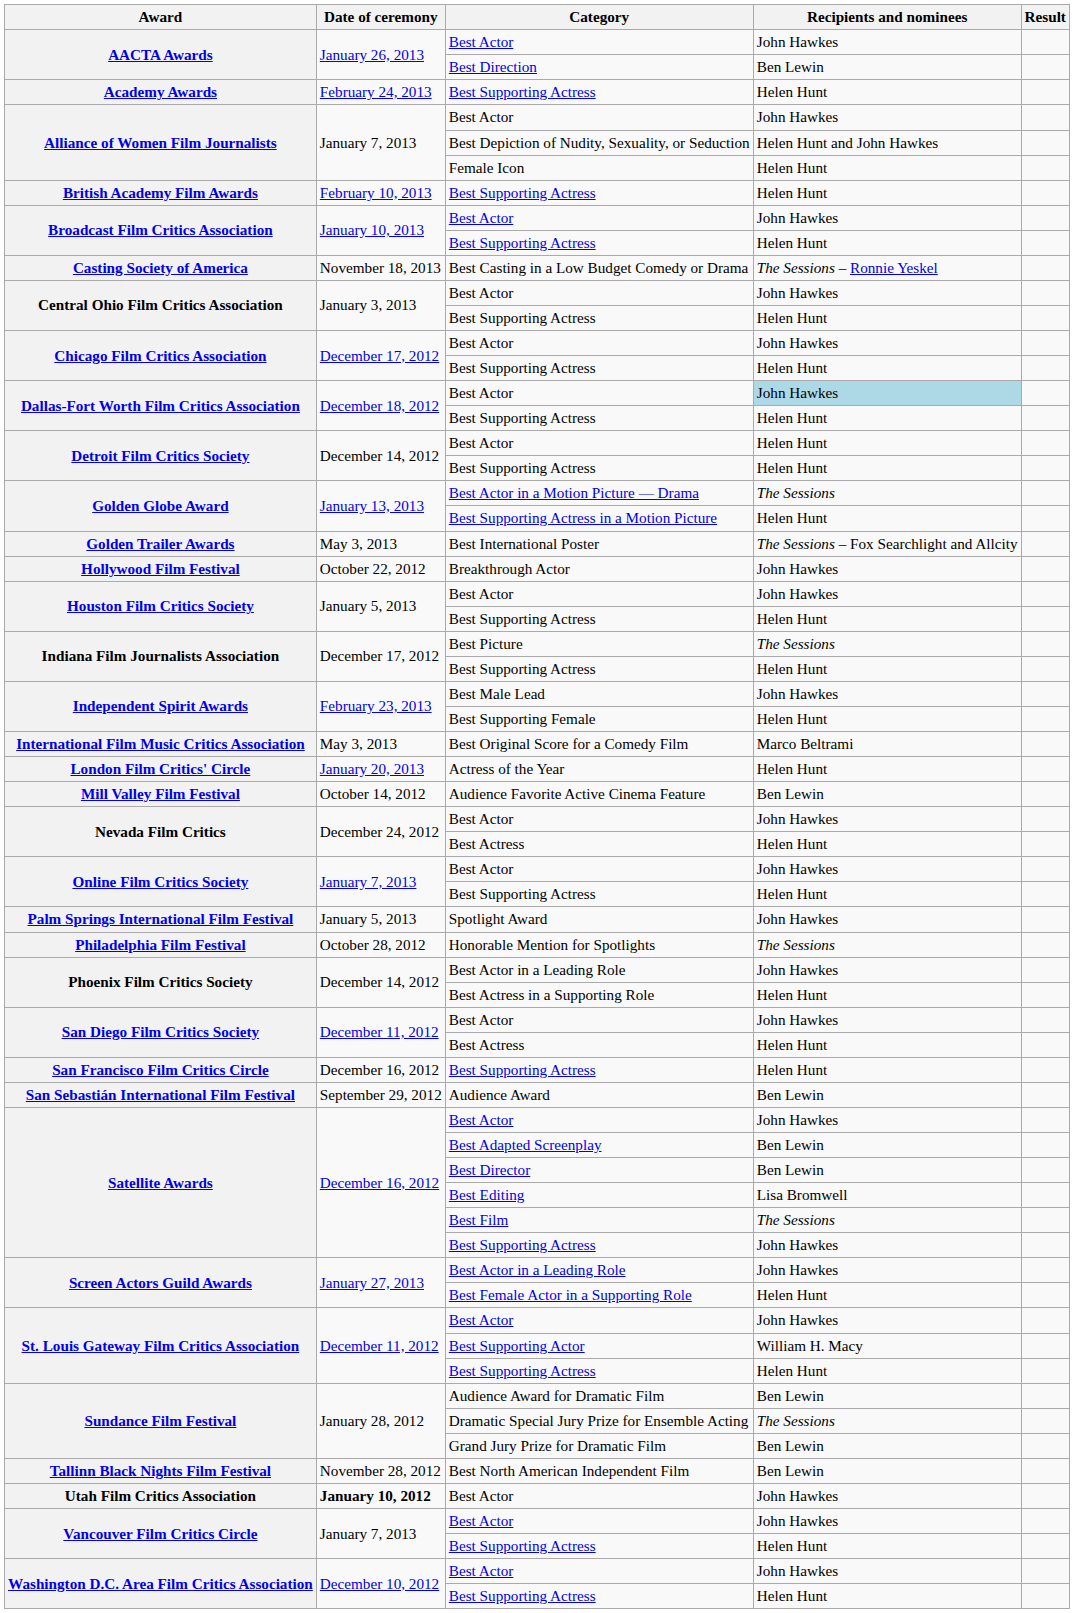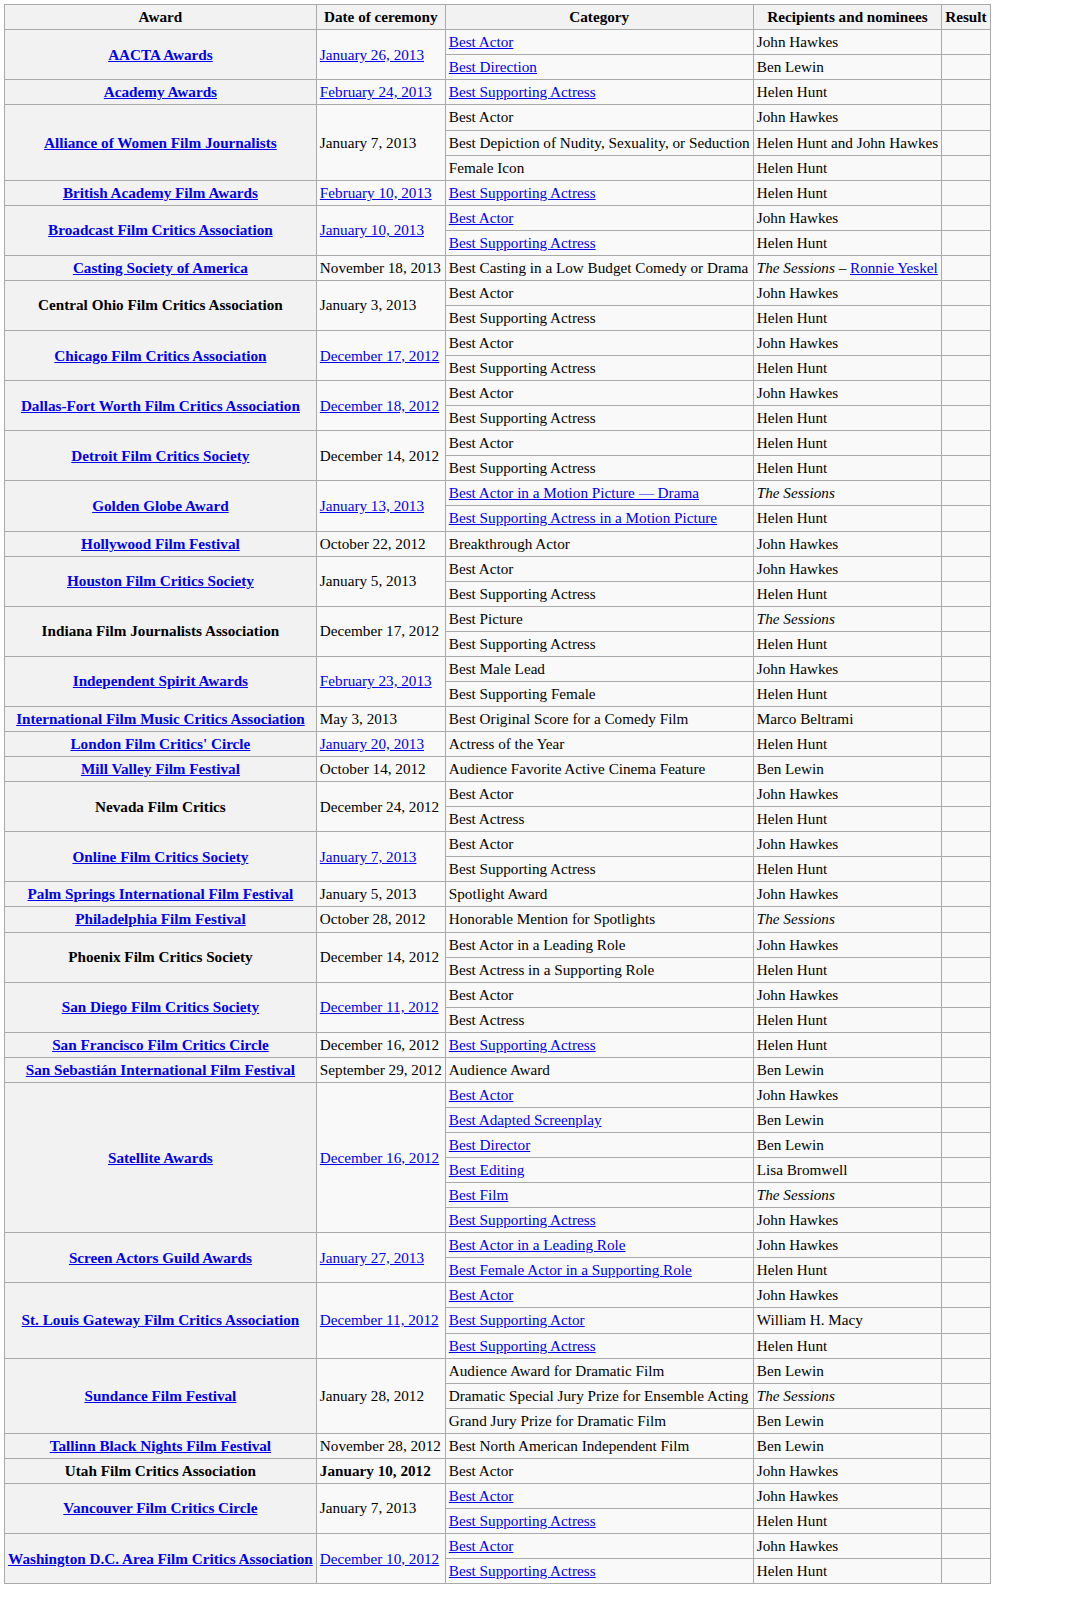 <table class="wikitable plainrowheaders sortable" style="font-size: 95%;">
 <tr>
 <th scope="col" class="unsortable">Award</th>
 <th scope="col" class="unsortable">Date of ceremony</th>
 <th scope="col">Category</th>
 <th scope="col">Recipients and nominees</th>
 <th scope="col">Result</th>
 </tr>
 <tr>
 <th scope="row" rowspan="2"><a href='#'>AACTA Awards</a></th>
 <td rowspan="2"><a href='#'>January 26, 2013</a></td>
 <td><a href='#'>Best Actor</a></td>
 <td>John Hawkes</td>
 <td></td>
 </tr>
 <tr>
 <td><a href='#'>Best Direction</a></td>
 <td>Ben Lewin</td>
 <td></td>
 </tr>
 <tr>
 <th scope="row"><a href='#'>Academy Awards</a></th>
 <td><a href='#'>February 24, 2013</a></td>
 <td><a href='#'>Best Supporting Actress</a></td>
 <td>Helen Hunt</td>
 <td></td>
 </tr>
 <tr>
 <th scope="row" rowspan="3"><a href='#'>Alliance of Women Film Journalists</a></th>
 <td rowspan="3">January 7, 2013</td>
 <td>Best Actor</td>
 <td>John Hawkes</td>
 <td></td>
 </tr>
 <tr>
 <td>Best Depiction of Nudity, Sexuality, or Seduction</td>
 <td>Helen Hunt and John Hawkes</td>
 <td></td>
 </tr>
 <tr>
 <td>Female Icon</td>
 <td>Helen Hunt</td>
 <td></td>
 </tr>
 <tr>
 <th scope="row"><a href='#'>British Academy Film Awards</a></th>
 <td><a href='#'>February 10, 2013</a></td>
 <td><a href='#'>Best Supporting Actress</a></td>
 <td>Helen Hunt</td>
 <td></td>
 </tr>
 <tr>
 <th scope="row" rowspan="2"><a href='#'>Broadcast Film Critics Association</a></th>
 <td rowspan="2"><a href='#'>January 10, 2013</a></td>
 <td><a href='#'>Best Actor</a></td>
 <td>John Hawkes</td>
 <td></td>
 </tr>
 <tr>
 <td><a href='#'>Best Supporting Actress</a></td>
 <td>Helen Hunt</td>
 <td></td>
 </tr>
 <tr>
 <th scope="row"><a href='#'>Casting Society of America</a></th>
 <td>November 18, 2013</td>
 <td>Best Casting in a Low Budget Comedy or Drama</td>
 <td><em>The Sessions</em> – <a href='#'>Ronnie Yeskel</a></td>
 <td></td>
 </tr>
 <tr>
 <th scope="row" rowspan="2">Central Ohio Film Critics Association</th>
 <td rowspan="2">January 3, 2013</td>
 <td>Best Actor</td>
 <td>John Hawkes</td>
 <td></td>
 </tr>
 <tr>
 <td>Best Supporting Actress</td>
 <td>Helen Hunt</td>
 <td></td>
 </tr>
 <tr>
 <th scope="row" rowspan="2"><a href='#'>Chicago Film Critics Association</a></th>
 <td rowspan="2"><a href='#'>December 17, 2012</a></td>
 <td>Best Actor</td>
 <td>John Hawkes</td>
 <td></td>
 </tr>
 <tr>
 <td>Best Supporting Actress</td>
 <td>Helen Hunt</td>
 <td></td>
 </tr>
 <tr>
 <th scope="row" rowspan="2"><a href='#'>Dallas-Fort Worth Film Critics Association</a></th>
 <td rowspan="2"><a href='#'>December 18, 2012</a></td>
 <td>Best Actor</td>
-<td style="background: lightblue;">John Hawkes</td>
+<td>John Hawkes</td>
 <td></td>
 </tr>
 <tr>
 <td>Best Supporting Actress</td>
 <td>Helen Hunt</td>
 <td></td>
 </tr>
 <tr>
 <th scope="row" rowspan="2"><a href='#'>Detroit Film Critics Society</a></th>
 <td rowspan="2">December 14, 2012</td>
 <td>Best Actor</td>
 <td>Helen Hunt</td>
 <td></td>
 </tr>
 <tr>
 <td>Best Supporting Actress</td>
 <td>Helen Hunt</td>
 <td></td>
 </tr>
 <tr>
 <th scope="row" rowspan="2"><a href='#'>Golden Globe Award</a></th>
 <td rowspan="2"><a href='#'>January 13, 2013</a></td>
 <td><a href='#'>Best Actor in a Motion Picture — Drama</a></td>
 <td><em>The Sessions</em></td>
 <td></td>
 </tr>
 <tr>
 <td><a href='#'>Best Supporting Actress in a Motion Picture</a></td>
 <td>Helen Hunt</td>
-<td></td>
-</tr>
-<tr>
-<th scope="row"><a href='#'>Golden Trailer Awards</a></th>
-<td>May 3, 2013</td>
-<td>Best International Poster</td>
-<td><em>The Sessions</em> – Fox Searchlight and Allcity</td>
 <td></td>
 </tr>
 <tr>
 <th scope="row"><a href='#'>Hollywood Film Festival</a></th>
 <td>October 22, 2012</td>
 <td>Breakthrough Actor</td>
 <td>John Hawkes</td>
 <td></td>
 </tr>
 <tr>
 <th scope="row" rowspan="2"><a href='#'>Houston Film Critics Society</a></th>
 <td rowspan="2">January 5, 2013</td>
 <td>Best Actor</td>
 <td>John Hawkes</td>
 <td></td>
 </tr>
 <tr>
 <td>Best Supporting Actress</td>
 <td>Helen Hunt</td>
 <td></td>
 </tr>
 <tr>
 <th scope="row" rowspan="2">Indiana Film Journalists Association</th>
 <td rowspan="2">December 17, 2012</td>
 <td>Best Picture</td>
 <td><em>The Sessions</em></td>
 <td></td>
 </tr>
 <tr>
 <td>Best Supporting Actress</td>
 <td>Helen Hunt</td>
 <td></td>
 </tr>
 <tr>
 <th scope="row" rowspan="2"><a href='#'>Independent Spirit Awards</a></th>
 <td rowspan="2"><a href='#'>February 23, 2013</a></td>
 <td>Best Male Lead</td>
 <td>John Hawkes</td>
 <td></td>
 </tr>
 <tr>
 <td>Best Supporting Female</td>
 <td>Helen Hunt</td>
 <td></td>
 </tr>
 <tr>
 <th scope="row"><a href='#'>International Film Music Critics Association</a></th>
 <td>May 3, 2013</td>
 <td>Best Original Score for a Comedy Film</td>
 <td>Marco Beltrami</td>
 <td></td>
 </tr>
 <tr>
 <th scope="row"><a href='#'>London Film Critics' Circle</a></th>
 <td><a href='#'>January 20, 2013</a></td>
 <td>Actress of the Year</td>
 <td>Helen Hunt</td>
 <td></td>
 </tr>
 <tr>
 <th scope="row"><a href='#'>Mill Valley Film Festival</a></th>
 <td>October 14, 2012</td>
 <td>Audience Favorite Active Cinema Feature</td>
 <td>Ben Lewin</td>
 <td></td>
 </tr>
 <tr>
 <th scope="row" rowspan="2">Nevada Film Critics</th>
 <td rowspan="2">December 24, 2012</td>
 <td>Best Actor</td>
 <td>John Hawkes</td>
 <td></td>
 </tr>
 <tr>
 <td>Best Actress</td>
 <td>Helen Hunt</td>
 <td></td>
 </tr>
 <tr>
 <th scope="row" rowspan="2"><a href='#'>Online Film Critics Society</a></th>
 <td rowspan="2"><a href='#'>January 7, 2013</a></td>
 <td>Best Actor</td>
 <td>John Hawkes</td>
 <td></td>
 </tr>
 <tr>
 <td>Best Supporting Actress</td>
 <td>Helen Hunt</td>
 <td></td>
 </tr>
 <tr>
 <th scope="row"><a href='#'>Palm Springs International Film Festival</a></th>
 <td>January 5, 2013</td>
 <td>Spotlight Award</td>
 <td>John Hawkes</td>
 <td></td>
 </tr>
 <tr>
 <th scope="row"><a href='#'>Philadelphia Film Festival</a></th>
 <td>October 28, 2012</td>
 <td>Honorable Mention for Spotlights</td>
 <td><em>The Sessions</em></td>
 <td></td>
 </tr>
 <tr>
 <th scope="row" rowspan="2">Phoenix Film Critics Society</th>
 <td rowspan="2">December 14, 2012</td>
 <td>Best Actor in a Leading Role</td>
 <td>John Hawkes</td>
 <td></td>
 </tr>
 <tr>
 <td>Best Actress in a Supporting Role</td>
 <td>Helen Hunt</td>
 <td></td>
 </tr>
 <tr>
 <th scope="row" rowspan="2"><a href='#'>San Diego Film Critics Society</a></th>
 <td rowspan="2"><a href='#'>December 11, 2012</a></td>
 <td>Best Actor</td>
 <td>John Hawkes</td>
 <td></td>
 </tr>
 <tr>
 <td>Best Actress</td>
 <td>Helen Hunt</td>
 <td></td>
 </tr>
 <tr>
 <th scope="row"><a href='#'>San Francisco Film Critics Circle</a></th>
 <td>December 16, 2012</td>
 <td><a href='#'>Best Supporting Actress</a></td>
 <td>Helen Hunt</td>
 <td></td>
 </tr>
 <tr>
 <th scope="row"><a href='#'>San Sebastián International Film Festival</a></th>
 <td>September 29, 2012</td>
 <td>Audience Award</td>
 <td>Ben Lewin</td>
 <td></td>
 </tr>
 <tr>
 <th scope="row" rowspan="6"><a href='#'>Satellite Awards</a></th>
 <td rowspan="6"><a href='#'>December 16, 2012</a></td>
 <td><a href='#'>Best Actor</a></td>
 <td>John Hawkes</td>
 <td></td>
 </tr>
 <tr>
 <td><a href='#'>Best Adapted Screenplay</a></td>
 <td>Ben Lewin</td>
 <td></td>
 </tr>
 <tr>
 <td><a href='#'>Best Director</a></td>
 <td>Ben Lewin</td>
 <td></td>
 </tr>
 <tr>
 <td><a href='#'>Best Editing</a></td>
 <td>Lisa Bromwell</td>
 <td></td>
 </tr>
 <tr>
 <td><a href='#'>Best Film</a></td>
 <td><em>The Sessions</em></td>
 <td></td>
 </tr>
 <tr>
 <td><a href='#'>Best Supporting Actress</a></td>
 <td>John Hawkes</td>
 <td></td>
 </tr>
 <tr>
 <th scope="row" rowspan="2"><a href='#'>Screen Actors Guild Awards</a></th>
 <td rowspan="2"><a href='#'>January 27, 2013</a></td>
 <td><a href='#'>Best Actor in a Leading Role</a></td>
 <td>John Hawkes</td>
 <td></td>
 </tr>
 <tr>
 <td><a href='#'>Best Female Actor in a Supporting Role</a></td>
 <td>Helen Hunt</td>
 <td></td>
 </tr>
 <tr>
 <th scope="row" rowspan="3"><a href='#'>St. Louis Gateway Film Critics Association</a></th>
 <td rowspan="3"><a href='#'>December 11, 2012</a></td>
 <td><a href='#'>Best Actor</a></td>
 <td>John Hawkes</td>
 <td></td>
 </tr>
 <tr>
 <td><a href='#'>Best Supporting Actor</a></td>
 <td>William H. Macy</td>
 <td></td>
 </tr>
 <tr>
 <td><a href='#'>Best Supporting Actress</a></td>
 <td>Helen Hunt</td>
 <td></td>
 </tr>
 <tr>
 <th scope="row" rowspan="3"><a href='#'>Sundance Film Festival</a></th>
 <td rowspan="3">January 28, 2012</td>
 <td>Audience Award for Dramatic Film</td>
 <td>Ben Lewin</td>
 <td></td>
 </tr>
 <tr>
 <td>Dramatic Special Jury Prize for Ensemble Acting</td>
 <td><em>The Sessions</em></td>
 <td></td>
 </tr>
 <tr>
 <td>Grand Jury Prize for Dramatic Film</td>
 <td>Ben Lewin</td>
 <td></td>
 </tr>
 <tr>
 <th scope="row"><a href='#'>Tallinn Black Nights Film Festival</a></th>
 <td>November 28, 2012</td>
 <td>Best North American Independent Film</td>
 <td>Ben Lewin</td>
 <td></td>
 </tr>
 <tr>
 <th scope="row">Utah Film Critics Association</th>
 <td><strong>January 10, 2012</strong></td>
 <td>Best Actor</td>
 <td>John Hawkes</td>
 <td></td>
 </tr>
 <tr>
 <th scope="row" rowspan="2"><a href='#'>Vancouver Film Critics Circle</a></th>
 <td rowspan="2">January 7, 2013</td>
 <td><a href='#'>Best Actor</a></td>
 <td>John Hawkes</td>
 <td></td>
 </tr>
 <tr>
 <td><a href='#'>Best Supporting Actress</a></td>
 <td>Helen Hunt</td>
 <td></td>
 </tr>
 <tr>
 <th scope="row" rowspan="2"><a href='#'>Washington D.C. Area Film Critics Association</a></th>
 <td rowspan="2"><a href='#'>December 10, 2012</a></td>
 <td><a href='#'>Best Actor</a></td>
 <td>John Hawkes</td>
 <td></td>
 </tr>
 <tr>
 <td><a href='#'>Best Supporting Actress</a></td>
 <td>Helen Hunt</td>
 <td></td>
 </tr>
 <tr>
 </tr>
 </table>
